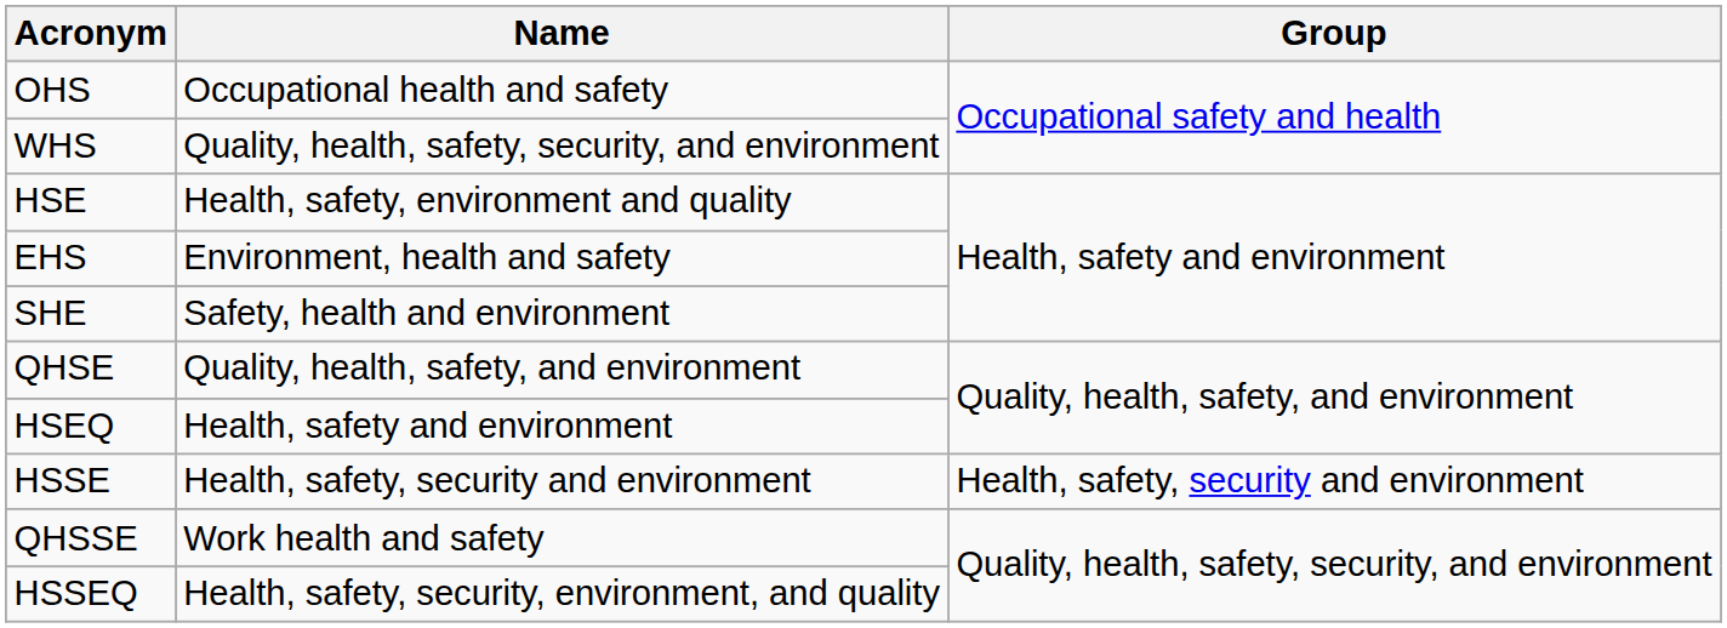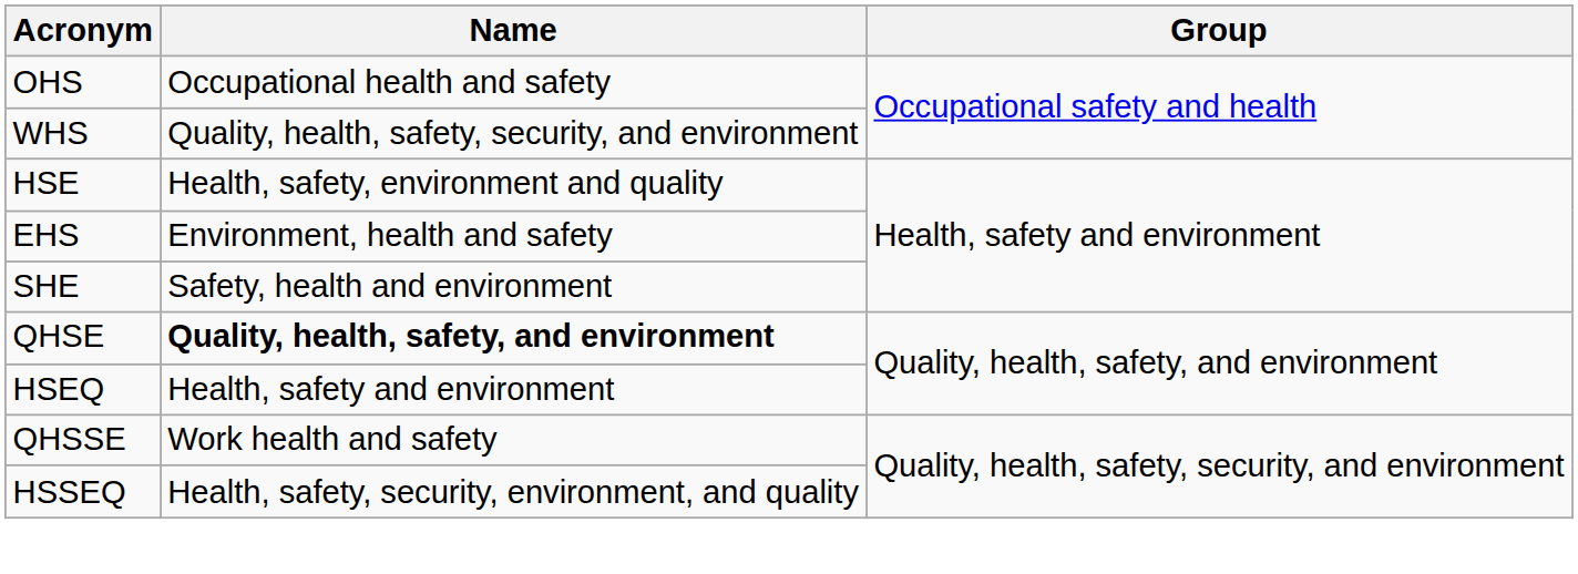 <table class="wikitable">
 <tr>
 <th>Acronym</th>
 <th>Name</th>
 <th>Group</th>
 </tr>
 <tr>
 <td>OHS</td>
 <td>Occupational health and safety</td>
 <td rowspan="2"><a href='#'>Occupational safety and health</a></td>
 </tr>
 <tr>
 <td>WHS</td>
 <td>Quality, health, safety, security, and environment</td>
 </tr>
 <tr>
 <td>HSE</td>
 <td>Health, safety, environment and quality</td>
 <td rowspan="3">Health, safety and environment</td>
 </tr>
 <tr>
 <td>EHS</td>
 <td>Environment, health and safety</td>
 </tr>
 <tr>
 <td>SHE</td>
 <td>Safety, health and environment</td>
 </tr>
 <tr>
 <td>QHSE</td>
-<td>Quality, health, safety, and environment</td>
+<td><strong>Quality, health, safety, and environment</strong></td>
 <td rowspan="2">Quality, health, safety, and environment</td>
 </tr>
 <tr>
 <td>HSEQ</td>
 <td>Health, safety and environment</td>
-</tr>
-<tr>
-<td>HSSE</td>
-<td>Health, safety, security and environment</td>
-<td>Health, safety, <a href='#'>security</a> and environment</td>
 </tr>
 <tr>
 <td>QHSSE</td>
 <td>Work health and safety</td>
 <td rowspan="2">Quality, health, safety, security, and environment</td>
 </tr>
 <tr>
 <td>HSSEQ</td>
 <td>Health, safety, security, environment, and quality</td>
 </tr>
 </table>
